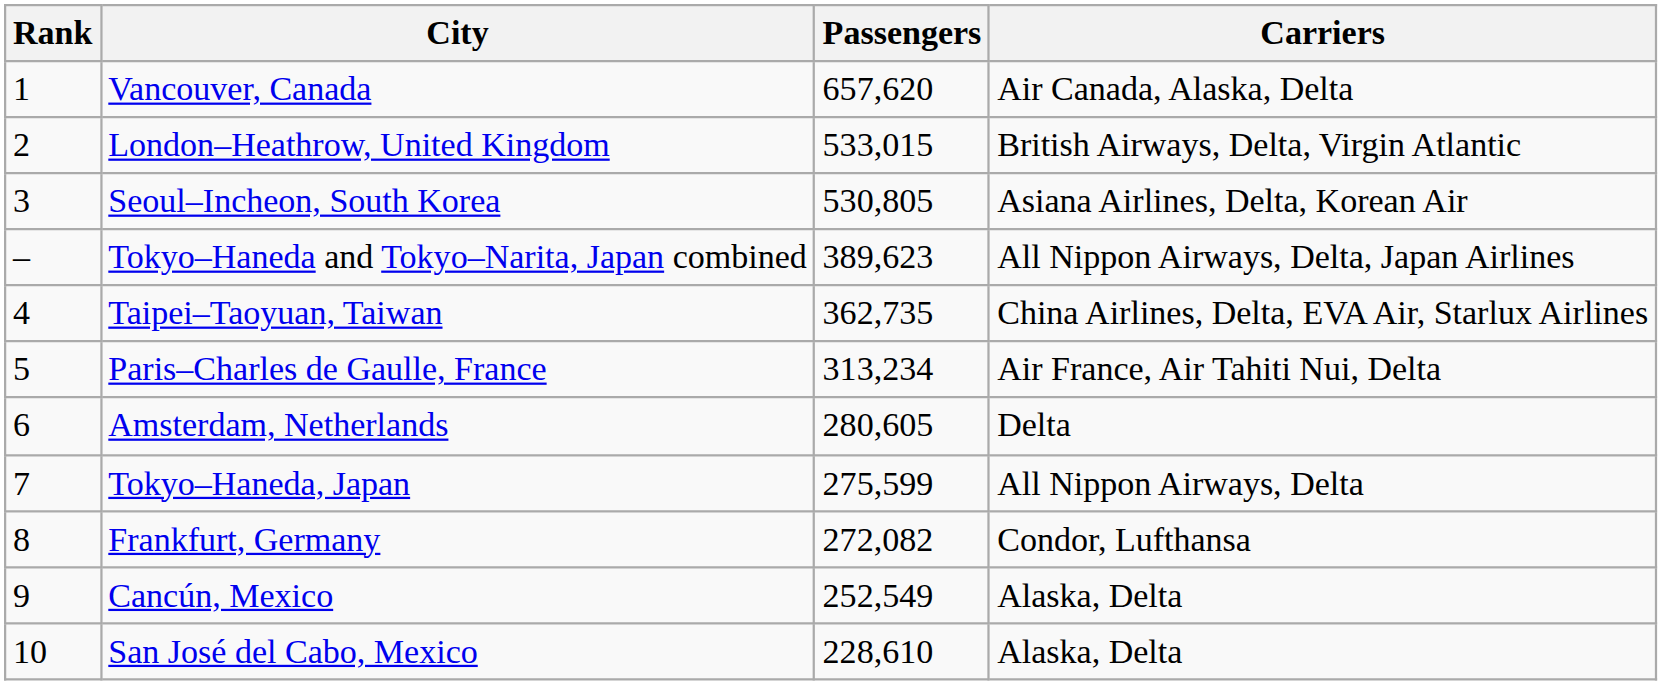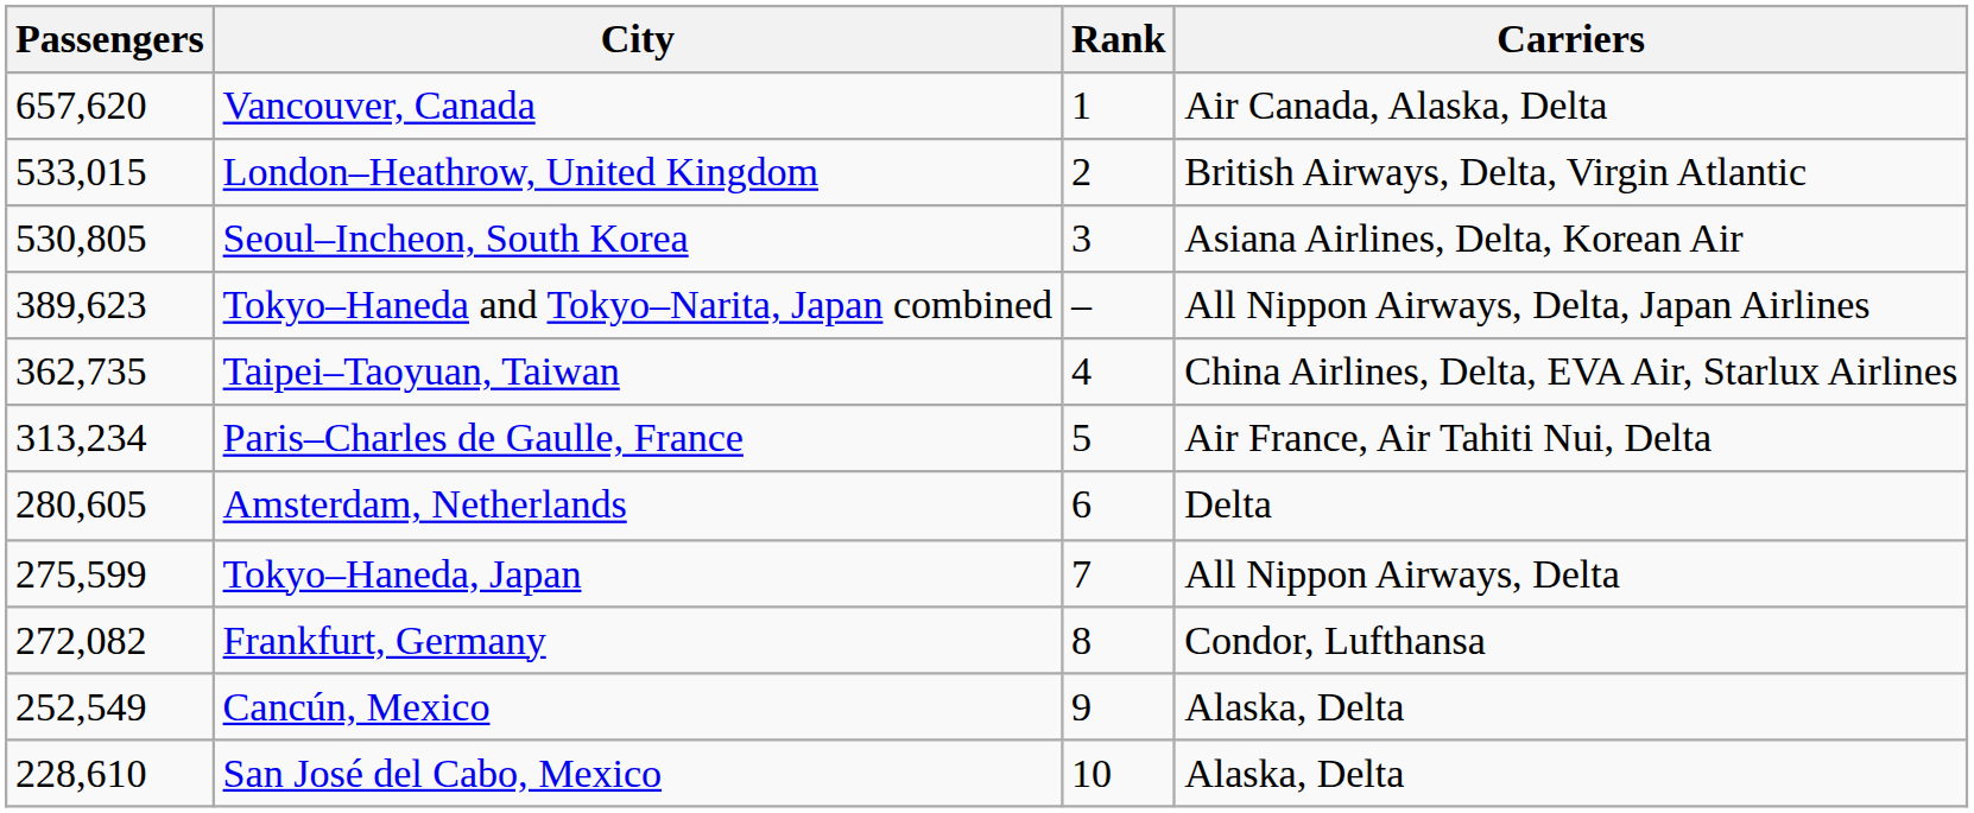 <table class="wikitable sortable" style="font-size: 95%" width=align=>
 <tr>
+<th>Passengers</th>
+<th>City</th>
 <th>Rank</th>
-<th>City</th>
-<th>Passengers</th>
 <th>Carriers</th>
 </tr>
 <tr>
+<td>657,620</td>
+<td><a href='#'>Vancouver, Canada</a></td>
 <td>1</td>
-<td><a href='#'>Vancouver, Canada</a></td>
-<td>657,620</td>
 <td>Air Canada, Alaska, Delta</td>
 </tr>
 <tr>
+<td>533,015</td>
+<td><a href='#'>London–Heathrow, United Kingdom</a></td>
 <td>2</td>
-<td><a href='#'>London–Heathrow, United Kingdom</a></td>
-<td>533,015</td>
 <td>British Airways, Delta, Virgin Atlantic</td>
 </tr>
 <tr>
+<td>530,805</td>
+<td><a href='#'>Seoul–Incheon, South Korea</a></td>
 <td>3</td>
-<td><a href='#'>Seoul–Incheon, South Korea</a></td>
-<td>530,805</td>
 <td>Asiana Airlines, Delta, Korean Air</td>
 </tr>
 <tr>
+<td>389,623</td>
+<td><a href='#'>Tokyo–Haneda</a> and <a href='#'>Tokyo–Narita, Japan</a> combined</td>
 <td>–</td>
-<td><a href='#'>Tokyo–Haneda</a> and <a href='#'>Tokyo–Narita, Japan</a> combined</td>
-<td>389,623</td>
 <td>All Nippon Airways, Delta, Japan Airlines</td>
 </tr>
 <tr>
+<td>362,735</td>
+<td><a href='#'>Taipei–Taoyuan, Taiwan</a></td>
 <td>4</td>
-<td><a href='#'>Taipei–Taoyuan, Taiwan</a></td>
-<td>362,735</td>
 <td>China Airlines, Delta, EVA Air, Starlux Airlines</td>
 </tr>
 <tr>
+<td>313,234</td>
+<td><a href='#'>Paris–Charles de Gaulle, France</a></td>
 <td>5</td>
-<td><a href='#'>Paris–Charles de Gaulle, France</a></td>
-<td>313,234</td>
 <td>Air France, Air Tahiti Nui, Delta</td>
 </tr>
 <tr>
+<td>280,605</td>
+<td><a href='#'>Amsterdam, Netherlands</a></td>
 <td>6</td>
-<td><a href='#'>Amsterdam, Netherlands</a></td>
-<td>280,605</td>
 <td>Delta</td>
 </tr>
 <tr>
+<td>275,599</td>
+<td><a href='#'>Tokyo–Haneda, Japan</a></td>
 <td>7</td>
-<td><a href='#'>Tokyo–Haneda, Japan</a></td>
-<td>275,599</td>
 <td>All Nippon Airways, Delta</td>
 </tr>
 <tr>
+<td>272,082</td>
+<td><a href='#'>Frankfurt, Germany</a></td>
 <td>8</td>
-<td><a href='#'>Frankfurt, Germany</a></td>
-<td>272,082</td>
 <td>Condor, Lufthansa</td>
 </tr>
 <tr>
+<td>252,549</td>
+<td><a href='#'>Cancún, Mexico</a></td>
 <td>9</td>
-<td><a href='#'>Cancún, Mexico</a></td>
-<td>252,549</td>
 <td>Alaska, Delta</td>
 </tr>
 <tr>
+<td>228,610</td>
+<td><a href='#'>San José del Cabo, Mexico</a></td>
 <td>10</td>
-<td><a href='#'>San José del Cabo, Mexico</a></td>
-<td>228,610</td>
 <td>Alaska, Delta</td>
 </tr>
 </table>
